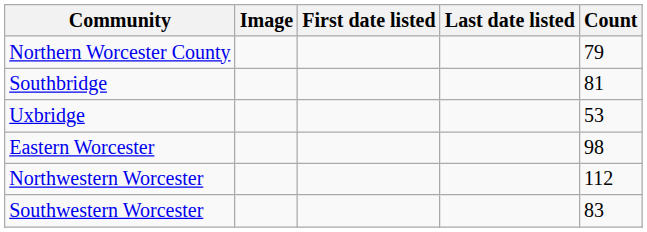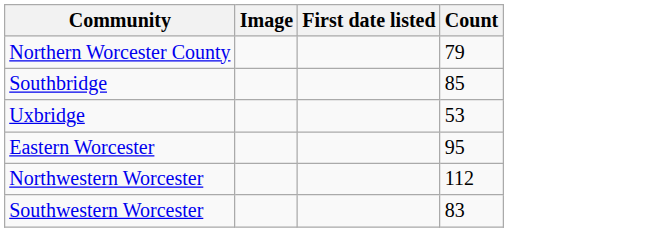 <table class="wikitable">
 <tr>
 <th><strong>Community</strong></th>
 <th class="unsortable" ><strong>Image</strong></th>
 <th><strong>First date listed</strong></th>
-<th><strong>Last date listed</strong></th>
 <th><strong>Count</strong></th>
 </tr>
 <tr>
 <td><a href='#'>Northern Worcester County</a></td>
-<td></td>
 <td></td>
 <td></td>
 <td>79</td>
 </tr>
 <tr>
 <td><a href='#'>Southbridge</a></td>
 <td></td>
 <td></td>
-<td></td>
-<td>81</td>
+<td>85</td>
 </tr>
 <tr>
 <td><a href='#'>Uxbridge</a></td>
-<td></td>
 <td></td>
 <td></td>
 <td>53</td>
 </tr>
 <tr>
 <td><a href='#'>Eastern Worcester</a></td>
 <td></td>
 <td></td>
-<td></td>
-<td>98</td>
+<td>95</td>
 </tr>
 <tr>
 <td><a href='#'>Northwestern Worcester</a></td>
-<td></td>
 <td></td>
 <td></td>
 <td>112</td>
 </tr>
 <tr>
 <td><a href='#'>Southwestern Worcester</a></td>
 <td></td>
 <td></td>
-<td></td>
 <td>83</td>
 </tr>
 </table>
